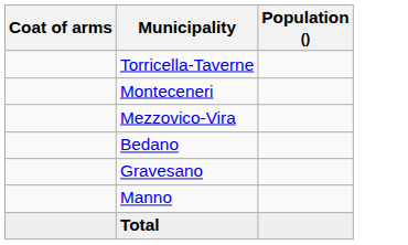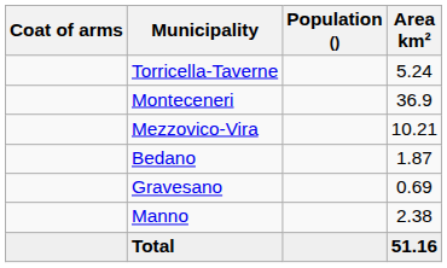 <table class="wikitable">
 <tr>
 <th>Coat of arms</th>
 <th>Municipality</th>
 <th>Population<br><small>()</small></th>
+<th>Area <br>km²</th>
 </tr>
 <tr>
 <td></td>
 <td><a href='#'>Torricella-Taverne</a></td>
 <td align="center"></td>
+<td align="center">5.24</td>
 </tr>
 <tr>
 <td></td>
 <td><a href='#'>Monteceneri</a></td>
 <td align="center"></td>
+<td align="center">36.9</td>
 </tr>
 <tr>
 <td></td>
 <td><a href='#'>Mezzovico-Vira</a></td>
 <td align="center"></td>
+<td align="center">10.21</td>
 </tr>
 <tr>
 <td></td>
 <td><a href='#'>Bedano</a></td>
 <td align="center"></td>
+<td align="center">1.87</td>
 </tr>
 <tr>
 <td></td>
 <td><a href='#'>Gravesano</a></td>
 <td align="center"></td>
+<td align="center">0.69</td>
 </tr>
 <tr>
 <td></td>
 <td><a href='#'>Manno</a></td>
 <td align="center"></td>
+<td align="center">2.38</td>
 </tr>
 <tr>
 <td bgcolor="#EFEFEF"></td>
 <td bgcolor="#EFEFEF"><strong>Total</strong></td>
 <td bgcolor="#EFEFEF" align="center"></td>
+<td bgcolor="#EFEFEF" align="center"><strong>51.16</strong></td>
 </tr>
 </table>
